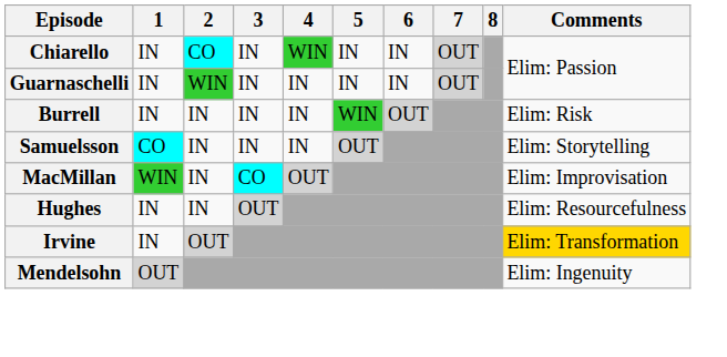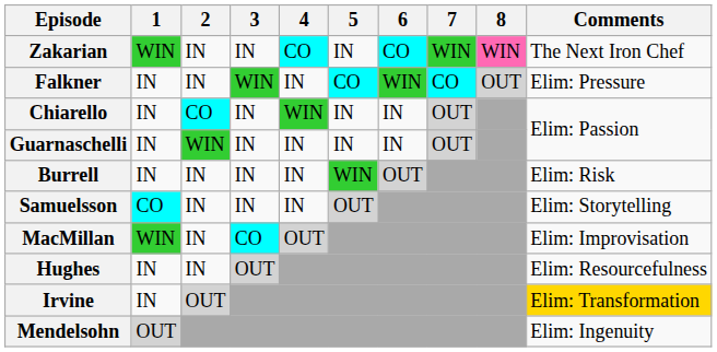 <table class="wikitable" align=>
 <tr>
 <th>Episode</th>
 <th>1</th>
 <th>2</th>
 <th>3</th>
 <th>4</th>
 <th>5</th>
 <th>6</th>
 <th>7</th>
 <th>8</th>
 <th>Comments</th>
+</tr>
+<tr>
+<th>Zakarian</th>
+<td style="background:limegreen;">WIN</td>
+<td>IN</td>
+<td>IN</td>
+<td style="background:aqua;">CO</td>
+<td>IN</td>
+<td style="background:aqua;">CO</td>
+<td style="background:limegreen;">WIN</td>
+<td style="background:hotpink;">WIN</td>
+<td>The Next Iron Chef</td>
+</tr>
+<tr>
+<th>Falkner</th>
+<td>IN</td>
+<td>IN</td>
+<td style="background:limegreen;">WIN</td>
+<td>IN</td>
+<td style="background:aqua;">CO</td>
+<td style="background:limegreen;">WIN</td>
+<td style="background:aqua;">CO</td>
+<td style="background:lightgrey;">OUT</td>
+<td>Elim: Pressure</td>
 </tr>
 <tr>
 <th>Chiarello</th>
 <td>IN</td>
 <td style="background:aqua;">CO</td>
 <td>IN</td>
 <td style="background:limegreen;">WIN</td>
 <td>IN</td>
 <td>IN</td>
 <td style="background:lightgrey;">OUT</td>
 <td style="background:darkgrey;"></td>
 <td rowspan=2>Elim: Passion</td>
 </tr>
 <tr>
 <th>Guarnaschelli</th>
 <td>IN</td>
 <td style="background:limegreen;">WIN</td>
 <td>IN</td>
 <td>IN</td>
 <td>IN</td>
 <td>IN</td>
 <td style="background:lightgrey;">OUT</td>
 <td style="background:darkgrey;"></td>
 </tr>
 <tr>
 <th>Burrell</th>
 <td>IN</td>
 <td>IN</td>
 <td>IN</td>
 <td>IN</td>
 <td style="background:limegreen;">WIN</td>
 <td style="background:lightgrey;">OUT</td>
 <td colspan="2" style="background:darkgrey;"></td>
 <td>Elim: Risk</td>
 </tr>
 <tr>
 <th>Samuelsson</th>
 <td style="background:aqua;">CO</td>
 <td>IN</td>
 <td>IN</td>
 <td>IN</td>
 <td style="background:lightgrey;">OUT</td>
 <td colspan="3" style="background:darkgrey;"></td>
 <td>Elim: Storytelling</td>
 </tr>
 <tr>
 <th>MacMillan</th>
 <td style="background:limegreen;">WIN</td>
 <td>IN</td>
 <td style="background:aqua;">CO</td>
 <td style="background:lightgrey;">OUT</td>
 <td colspan="4" style="background:darkgrey;"></td>
 <td>Elim: Improvisation</td>
 </tr>
 <tr>
 <th>Hughes</th>
 <td>IN</td>
 <td>IN</td>
 <td style="background:lightgrey;">OUT</td>
 <td colspan="5" style="background:darkgrey;"></td>
 <td>Elim: Resourcefulness</td>
 </tr>
 <tr>
 <th>Irvine</th>
 <td>IN</td>
 <td style="background:lightgrey;">OUT</td>
 <td colspan="6" style="background:darkgrey;"></td>
 <td style="background: gold;">Elim: Transformation</td>
 </tr>
 <tr>
 <th>Mendelsohn</th>
 <td style="background:lightgrey;">OUT</td>
 <td colspan="7" style="background:darkgrey;"></td>
 <td>Elim: Ingenuity</td>
 </tr>
 </table>
